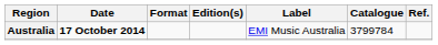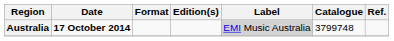 <table class="wikitable plainrowheaders">
 <tr>
 <th scope="col">Region</th>
 <th scope="col">Date</th>
 <th scope="col">Format</th>
 <th scope="col">Edition(s)</th>
 <th scope="col">Label</th>
 <th scope="col">Catalogue</th>
 <th scope="col">Ref.</th>
 </tr>
 <tr>
 <th scope="row">Australia</th>
 <td><strong>17 October 2014</strong></td>
 <td></td>
 <td></td>
-<td><a href='#'>EMI</a> Music Australia</td>
-<td>3799784</td>
+<td style="background: lightgrey;"><a href='#'>EMI</a> Music Australia</td>
+<td>3799748</td>
 <td style="text-align:center;"></td>
 </tr>
 <tr>
 </tr>
 </table>
